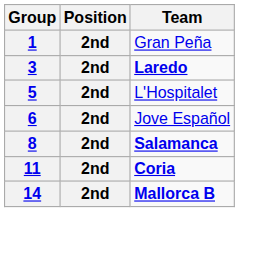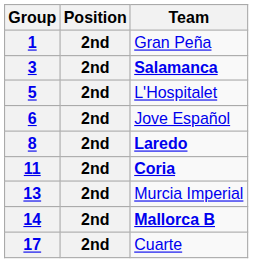 <table class="wikitable" style="font-size:90%">
 <tr>
 <th>Group</th>
 <th>Position</th>
 <th>Team</th>
 </tr>
 <tr>
 <th><a href='#'>1</a></th>
 <th>2nd</th>
 <td><a href='#'>Gran Peña</a></td>
 </tr>
 <tr>
 <th><a href='#'>3</a></th>
 <th>2nd</th>
-<td><strong><a href='#'>Laredo</a></strong></td>
+<td><strong><a href='#'>Salamanca</a></strong></td>
 </tr>
 <tr>
 <th><a href='#'>5</a></th>
 <th>2nd</th>
 <td><a href='#'>L'Hospitalet</a></td>
 </tr>
 <tr>
 <th><a href='#'>6</a></th>
 <th>2nd</th>
 <td><a href='#'>Jove Español</a></td>
 </tr>
 <tr>
 <th><a href='#'>8</a></th>
 <th>2nd</th>
-<td><strong><a href='#'>Salamanca</a></strong></td>
+<td><strong><a href='#'>Laredo</a></strong></td>
 </tr>
 <tr>
 <th><a href='#'>11</a></th>
 <th>2nd</th>
 <td><strong><a href='#'>Coria</a></strong></td>
 </tr>
 <tr>
+<th><a href='#'>13</a></th>
+<th>2nd</th>
+<td><a href='#'>Murcia Imperial</a></td>
+</tr>
+<tr>
 <th><a href='#'>14</a></th>
 <th>2nd</th>
 <td><strong><a href='#'>Mallorca B</a></strong></td>
 </tr>
+<tr>
+<th><a href='#'>17</a></th>
+<th>2nd</th>
+<td><a href='#'>Cuarte</a></td>
+</tr>
 </table>
